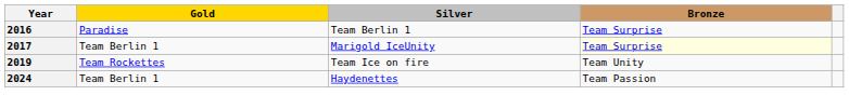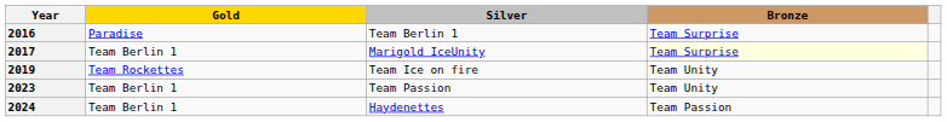 <table class="wikitable unsortable" style="text-align:left; width:85%">
 <tr>
 <th scope="col" style="text-align:center">Year</th>
 <td scope="col" style="text-align:center; width:30%; background:gold"><strong>Gold</strong></td>
 <td scope="col" style="text-align:center; width:30%; background:silver"><strong>Silver</strong></td>
 <td scope="col" style="text-align:center; width:30%; background:#c96"><strong>Bronze</strong></td>
 <th scope="col" style="text-align:center"></th>
 </tr>
 <tr>
 <th scope="row" style="text-align:left">2016</th>
 <td> <a href='#'>Paradise</a></td>
 <td> Team Berlin 1</td>
 <td> <a href='#'>Team Surprise</a></td>
 <td></td>
 </tr>
 <tr>
 <th scope="row" style="text-align:left">2017</th>
 <td> Team Berlin 1</td>
 <td> <a href='#'>Marigold IceUnity</a></td>
 <td style="background: lightyellow;"> <a href='#'>Team Surprise</a></td>
 <td></td>
 </tr>
 <tr>
 <th scope="row" style="text-align:left">2019</th>
 <td> <a href='#'>Team Rockettes</a></td>
 <td> Team Ice on fire</td>
 <td> Team Unity</td>
 <td></td>
 </tr>
 <tr>
+<th scope="row" style="text-align:left">2023</th>
+<td> Team Berlin 1</td>
+<td> Team Passion</td>
+<td> Team Unity</td>
+<td></td>
+</tr>
+<tr>
 <th scope="row" style="text-align:left">2024</th>
 <td> Team Berlin 1</td>
 <td> <a href='#'>Haydenettes</a></td>
 <td> Team Passion</td>
 <td></td>
 </tr>
 </table>
